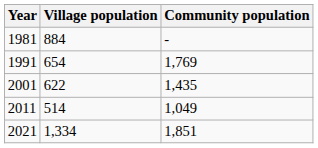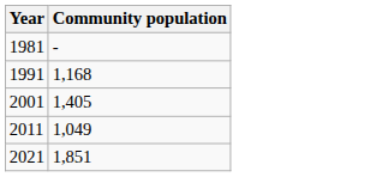 <table class=wikitable>
 <tr>
 <th>Year</th>
-<th>Village population</th>
 <th>Community population</th>
 </tr>
 <tr>
 <td>1981</td>
-<td>884</td>
 <td>-</td>
 </tr>
 <tr>
 <td>1991</td>
-<td>654</td>
-<td>1,769</td>
+<td>1,168</td>
 </tr>
 <tr>
 <td>2001</td>
-<td>622</td>
-<td>1,435</td>
+<td>1,405</td>
 </tr>
 <tr>
 <td>2011</td>
-<td>514</td>
 <td>1,049</td>
 </tr>
 <tr>
 <td>2021</td>
-<td>1,334</td>
 <td>1,851</td>
 </tr>
 </table>
